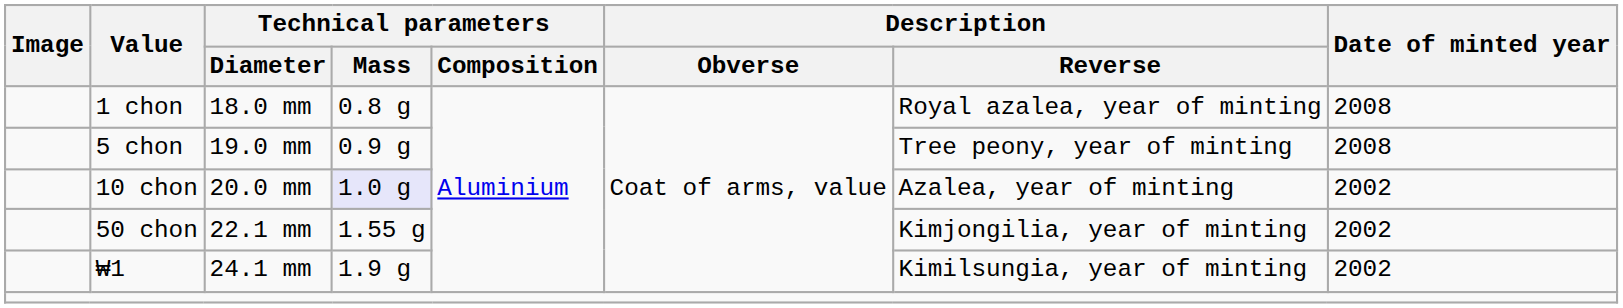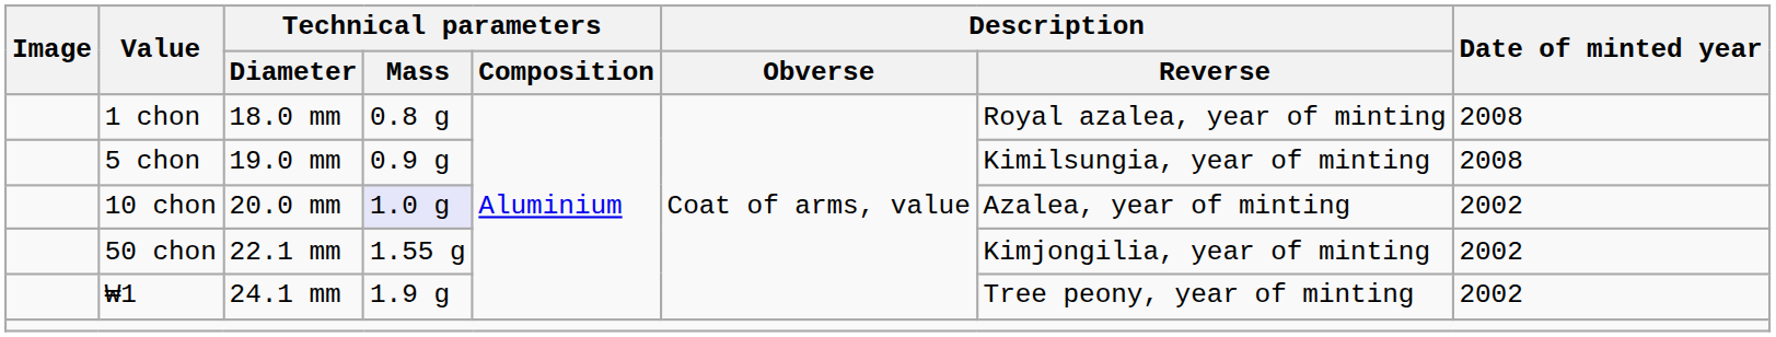 <table class="wikitable" style="font-size: 90%">
 <tr>
 <th rowspan="2">Image</th>
 <th rowspan="2">Value</th>
 <th colspan="3">Technical parameters</th>
 <th colspan="2">Description</th>
 <th rowspan="2">Date of minted year</th>
 </tr>
 <tr>
 <th>Diameter</th>
 <th>Mass</th>
 <th>Composition</th>
 <th>Obverse</th>
 <th>Reverse</th>
 </tr>
 <tr>
 <td></td>
 <td>1 chon</td>
 <td>18.0 mm</td>
 <td>0.8 g</td>
 <td rowspan="5"><a href='#'>Aluminium</a>  </td>
 <td rowspan="5">Coat of arms, value</td>
 <td>Royal azalea, year of minting</td>
 <td>2008</td>
 </tr>
 <tr>
 <td></td>
 <td>5 chon</td>
 <td>19.0 mm</td>
 <td>0.9 g</td>
-<td>Tree peony, year of minting</td>
+<td>Kimilsungia, year of minting</td>
 <td>2008</td>
 </tr>
 <tr>
 <td></td>
 <td>10 chon</td>
 <td>20.0 mm</td>
 <td style="background: lavender;">1.0 g</td>
 <td>Azalea, year of minting</td>
 <td>2002</td>
 </tr>
 <tr>
 <td></td>
 <td>50 chon</td>
 <td>22.1 mm</td>
 <td>1.55 g</td>
 <td>Kimjongilia, year of minting</td>
 <td>2002</td>
 </tr>
 <tr>
 <td></td>
 <td>₩1</td>
 <td>24.1 mm</td>
 <td>1.9 g</td>
-<td>Kimilsungia, year of minting</td>
+<td>Tree peony, year of minting</td>
 <td>2002</td>
 </tr>
 <tr>
 <td colspan="8"></td>
 </tr>
 </table>
